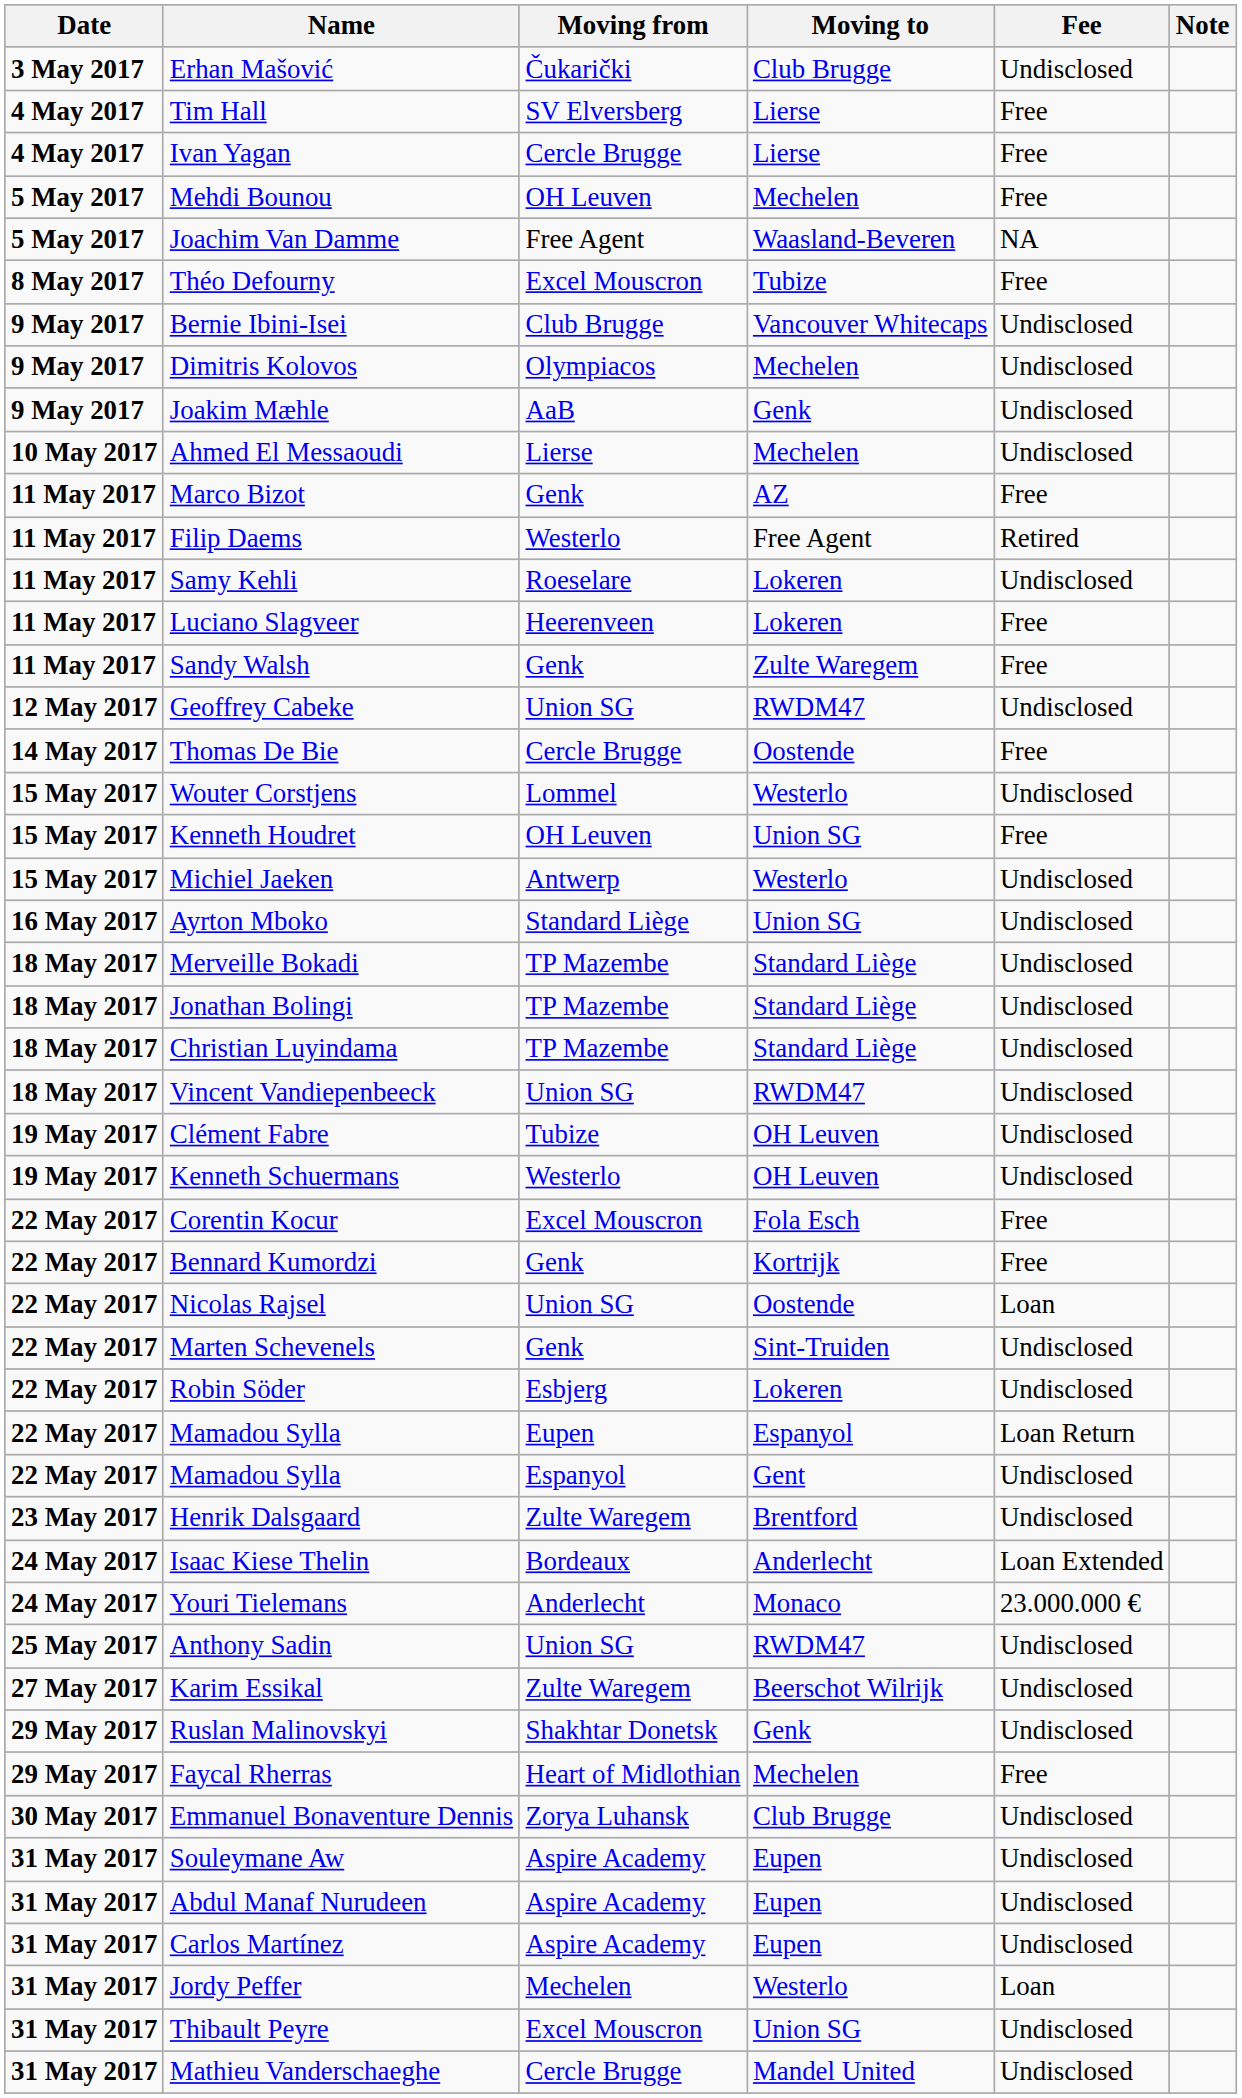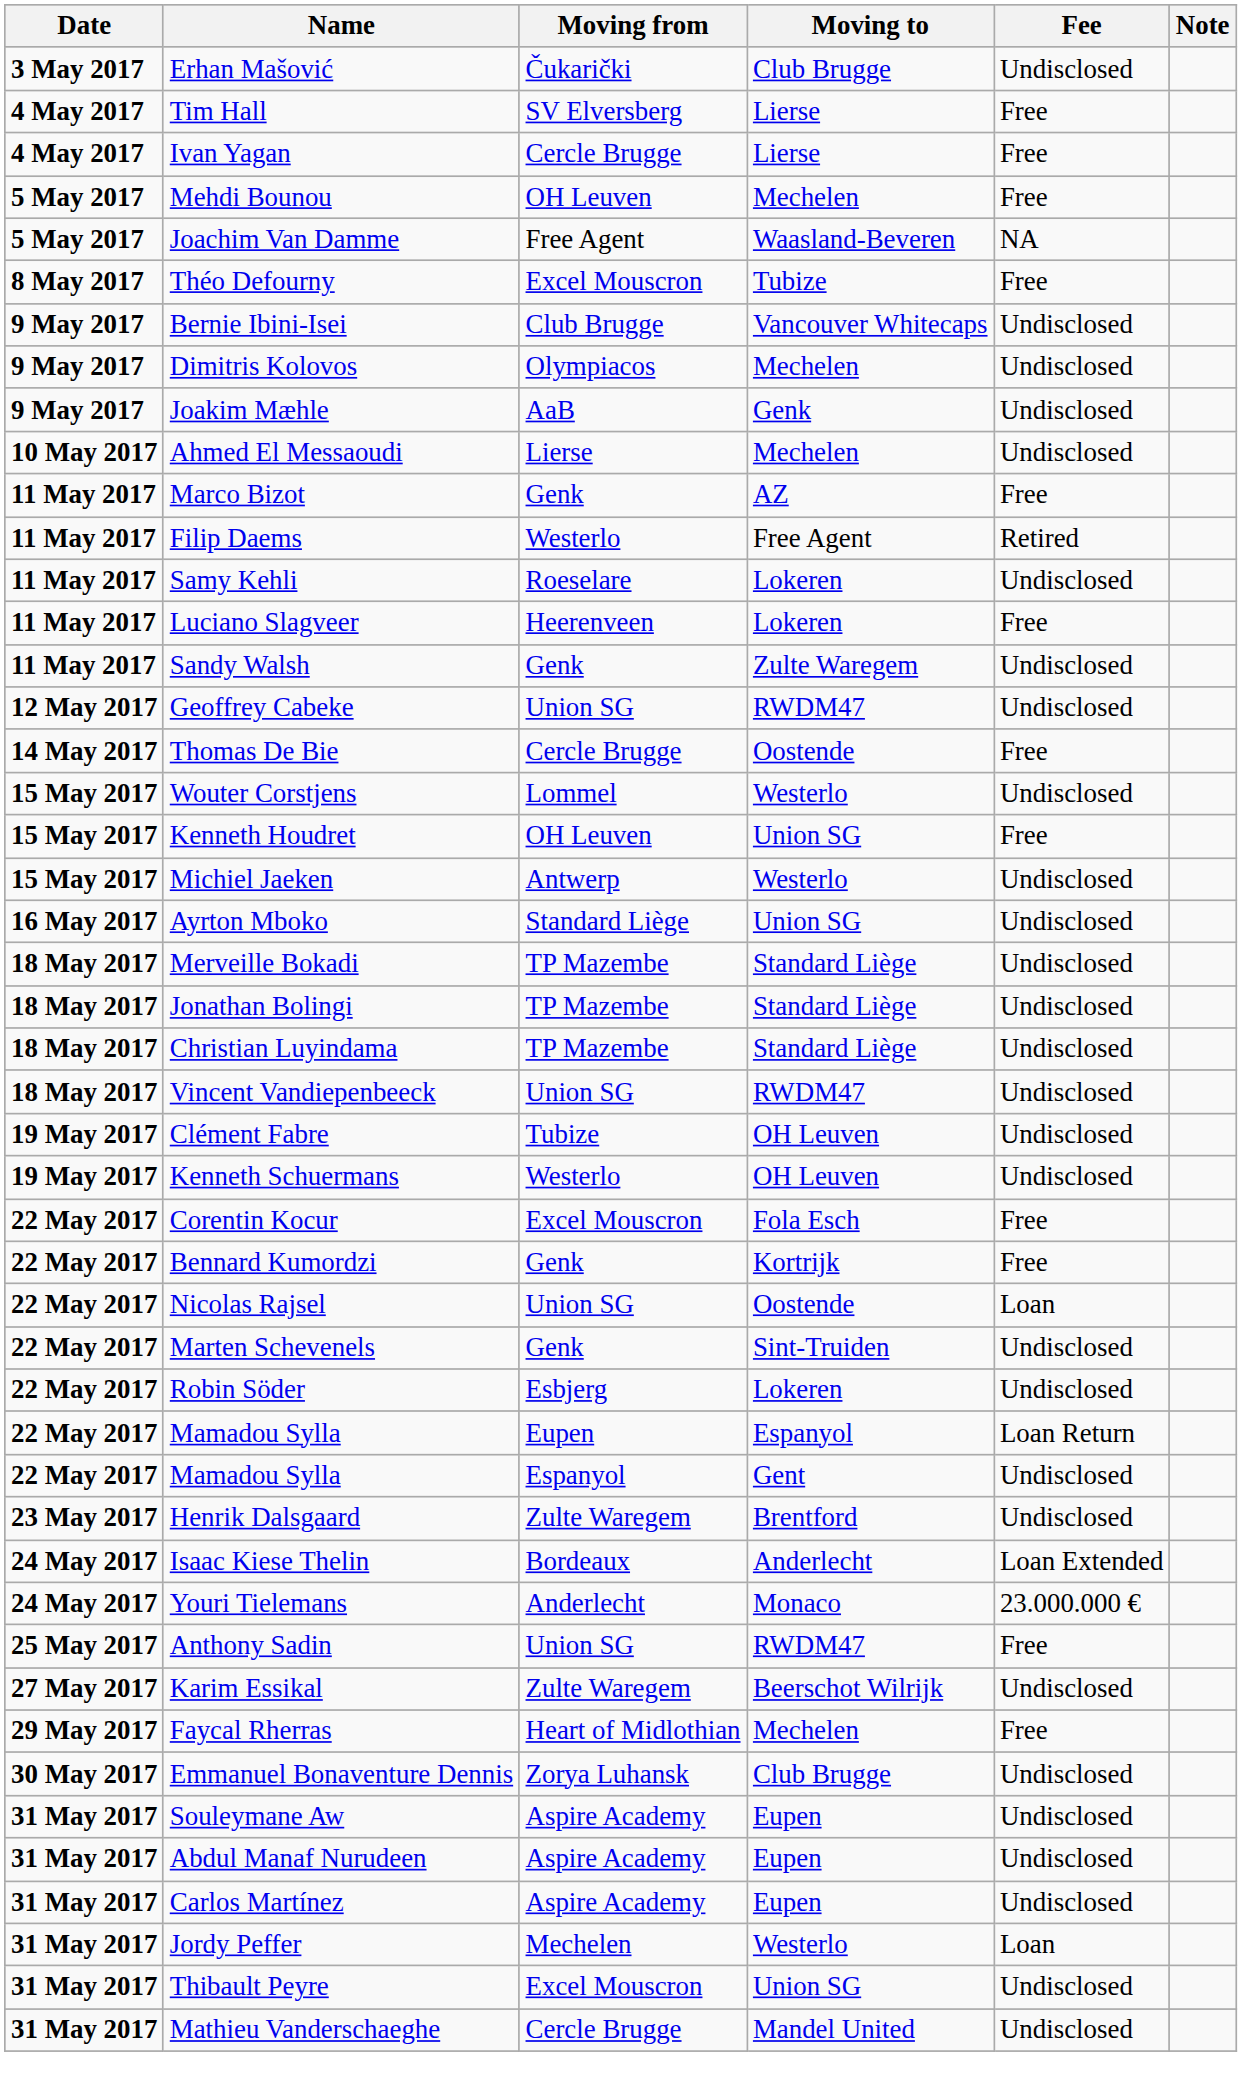 <table class="wikitable sortable">
 <tr>
 <th>Date</th>
 <th>Name</th>
 <th>Moving from</th>
 <th>Moving to</th>
 <th>Fee</th>
 <th>Note</th>
 </tr>
 <tr>
 <td><strong>3 May 2017</strong></td>
 <td> <a href='#'>Erhan Mašović</a></td>
 <td> <a href='#'>Čukarički</a></td>
 <td> <a href='#'>Club Brugge</a></td>
 <td>Undisclosed </td>
 <td></td>
 </tr>
 <tr>
 <td><strong>4 May 2017</strong></td>
 <td> <a href='#'>Tim Hall</a></td>
 <td> <a href='#'>SV Elversberg</a></td>
 <td> <a href='#'>Lierse</a></td>
 <td>Free </td>
 <td></td>
 </tr>
 <tr>
 <td><strong>4 May 2017</strong></td>
 <td> <a href='#'>Ivan Yagan</a></td>
 <td> <a href='#'>Cercle Brugge</a></td>
 <td> <a href='#'>Lierse</a></td>
 <td>Free </td>
 <td></td>
 </tr>
 <tr>
 <td><strong>5 May 2017</strong></td>
 <td> <a href='#'>Mehdi Bounou</a></td>
 <td> <a href='#'>OH Leuven</a></td>
 <td> <a href='#'>Mechelen</a></td>
 <td>Free </td>
 <td></td>
 </tr>
 <tr>
 <td><strong>5 May 2017</strong></td>
 <td> <a href='#'>Joachim Van Damme</a></td>
 <td>Free Agent</td>
 <td> <a href='#'>Waasland-Beveren</a></td>
 <td>NA </td>
 <td></td>
 </tr>
 <tr>
 <td><strong>8 May 2017</strong></td>
 <td> <a href='#'>Théo Defourny</a></td>
 <td> <a href='#'>Excel Mouscron</a></td>
 <td> <a href='#'>Tubize</a></td>
 <td>Free </td>
 <td></td>
 </tr>
 <tr>
 <td><strong>9 May 2017</strong></td>
 <td> <a href='#'>Bernie Ibini-Isei</a></td>
 <td> <a href='#'>Club Brugge</a></td>
 <td> <a href='#'>Vancouver Whitecaps</a></td>
 <td>Undisclosed </td>
 <td align=center></td>
 </tr>
 <tr>
 <td><strong>9 May 2017</strong></td>
 <td> <a href='#'>Dimitris Kolovos</a></td>
 <td> <a href='#'>Olympiacos</a></td>
 <td> <a href='#'>Mechelen</a></td>
 <td>Undisclosed </td>
 <td align=center></td>
 </tr>
 <tr>
 <td><strong>9 May 2017</strong></td>
 <td> <a href='#'>Joakim Mæhle</a></td>
 <td> <a href='#'>AaB</a></td>
 <td> <a href='#'>Genk</a></td>
 <td>Undisclosed </td>
 <td></td>
 </tr>
 <tr>
 <td><strong>10 May 2017</strong></td>
 <td> <a href='#'>Ahmed El Messaoudi</a></td>
 <td> <a href='#'>Lierse</a></td>
 <td> <a href='#'>Mechelen</a></td>
 <td>Undisclosed </td>
 <td align=center></td>
 </tr>
 <tr>
 <td><strong>11 May 2017</strong></td>
 <td> <a href='#'>Marco Bizot</a></td>
 <td> <a href='#'>Genk</a></td>
 <td> <a href='#'>AZ</a></td>
 <td>Free </td>
 <td></td>
 </tr>
 <tr>
 <td><strong>11 May 2017</strong></td>
 <td> <a href='#'>Filip Daems</a></td>
 <td> <a href='#'>Westerlo</a></td>
 <td>Free Agent</td>
 <td>Retired </td>
 <td></td>
 </tr>
 <tr>
 <td><strong>11 May 2017</strong></td>
 <td> <a href='#'>Samy Kehli</a></td>
 <td> <a href='#'>Roeselare</a></td>
 <td> <a href='#'>Lokeren</a></td>
 <td>Undisclosed </td>
 <td></td>
 </tr>
 <tr>
 <td><strong>11 May 2017</strong></td>
 <td> <a href='#'>Luciano Slagveer</a></td>
 <td> <a href='#'>Heerenveen</a></td>
 <td> <a href='#'>Lokeren</a></td>
 <td>Free </td>
 <td></td>
 </tr>
 <tr>
 <td><strong>11 May 2017</strong></td>
 <td> <a href='#'>Sandy Walsh</a></td>
 <td> <a href='#'>Genk</a></td>
 <td> <a href='#'>Zulte Waregem</a></td>
-<td>Free </td>
+<td>Undisclosed </td>
 <td></td>
 </tr>
 <tr>
 <td><strong>12 May 2017</strong></td>
 <td> <a href='#'>Geoffrey Cabeke</a></td>
 <td> <a href='#'>Union SG</a></td>
 <td> <a href='#'>RWDM47</a></td>
 <td>Undisclosed </td>
 <td></td>
 </tr>
 <tr>
 <td><strong>14 May 2017</strong></td>
 <td> <a href='#'>Thomas De Bie</a></td>
 <td> <a href='#'>Cercle Brugge</a></td>
 <td> <a href='#'>Oostende</a></td>
 <td>Free </td>
 <td></td>
 </tr>
 <tr>
 <td><strong>15 May 2017</strong></td>
 <td> <a href='#'>Wouter Corstjens</a></td>
 <td> <a href='#'>Lommel</a></td>
 <td> <a href='#'>Westerlo</a></td>
 <td>Undisclosed </td>
 <td></td>
 </tr>
 <tr>
 <td><strong>15 May 2017</strong></td>
 <td> <a href='#'>Kenneth Houdret</a></td>
 <td> <a href='#'>OH Leuven</a></td>
 <td> <a href='#'>Union SG</a></td>
 <td>Free </td>
 <td></td>
 </tr>
 <tr>
 <td><strong>15 May 2017</strong></td>
 <td> <a href='#'>Michiel Jaeken</a></td>
 <td> <a href='#'>Antwerp</a></td>
 <td> <a href='#'>Westerlo</a></td>
 <td>Undisclosed </td>
 <td align=center></td>
 </tr>
 <tr>
 <td><strong>16 May 2017</strong></td>
 <td> <a href='#'>Ayrton Mboko</a></td>
 <td> <a href='#'>Standard Liège</a></td>
 <td> <a href='#'>Union SG</a></td>
 <td>Undisclosed </td>
 <td></td>
 </tr>
 <tr>
 <td><strong>18 May 2017</strong></td>
 <td> <a href='#'>Merveille Bokadi</a></td>
 <td> <a href='#'>TP Mazembe</a></td>
 <td> <a href='#'>Standard Liège</a></td>
 <td>Undisclosed </td>
 <td align=center></td>
 </tr>
 <tr>
 <td><strong>18 May 2017</strong></td>
 <td> <a href='#'>Jonathan Bolingi</a></td>
 <td> <a href='#'>TP Mazembe</a></td>
 <td> <a href='#'>Standard Liège</a></td>
 <td>Undisclosed </td>
 <td align=center></td>
 </tr>
 <tr>
 <td><strong>18 May 2017</strong></td>
 <td> <a href='#'>Christian Luyindama</a></td>
 <td> <a href='#'>TP Mazembe</a></td>
 <td> <a href='#'>Standard Liège</a></td>
 <td>Undisclosed </td>
 <td align=center></td>
 </tr>
 <tr>
 <td><strong>18 May 2017</strong></td>
 <td> <a href='#'>Vincent Vandiepenbeeck</a></td>
 <td> <a href='#'>Union SG</a></td>
 <td> <a href='#'>RWDM47</a></td>
 <td>Undisclosed </td>
 <td></td>
 </tr>
 <tr>
 <td><strong>19 May 2017</strong></td>
 <td> <a href='#'>Clément Fabre</a></td>
 <td> <a href='#'>Tubize</a></td>
 <td> <a href='#'>OH Leuven</a></td>
 <td>Undisclosed </td>
 <td></td>
 </tr>
 <tr>
 <td><strong>19 May 2017</strong></td>
 <td> <a href='#'>Kenneth Schuermans</a></td>
 <td> <a href='#'>Westerlo</a></td>
 <td> <a href='#'>OH Leuven</a></td>
 <td>Undisclosed </td>
 <td></td>
 </tr>
 <tr>
 <td><strong>22 May 2017</strong></td>
 <td> <a href='#'>Corentin Kocur</a></td>
 <td> <a href='#'>Excel Mouscron</a></td>
 <td> <a href='#'>Fola Esch</a></td>
 <td>Free </td>
 <td align=center></td>
 </tr>
 <tr>
 <td><strong>22 May 2017</strong></td>
 <td> <a href='#'>Bennard Kumordzi</a></td>
 <td> <a href='#'>Genk</a></td>
 <td> <a href='#'>Kortrijk</a></td>
 <td>Free </td>
 <td></td>
 </tr>
 <tr>
 <td><strong>22 May 2017</strong></td>
 <td> <a href='#'>Nicolas Rajsel</a></td>
 <td> <a href='#'>Union SG</a></td>
 <td> <a href='#'>Oostende</a></td>
 <td>Loan </td>
 <td></td>
 </tr>
 <tr>
 <td><strong>22 May 2017</strong></td>
 <td> <a href='#'>Marten Schevenels</a></td>
 <td> <a href='#'>Genk</a></td>
 <td> <a href='#'>Sint-Truiden</a></td>
 <td>Undisclosed </td>
 <td></td>
 </tr>
 <tr>
 <td><strong>22 May 2017</strong></td>
 <td> <a href='#'>Robin Söder</a></td>
 <td> <a href='#'>Esbjerg</a></td>
 <td> <a href='#'>Lokeren</a></td>
 <td>Undisclosed </td>
 <td></td>
 </tr>
 <tr>
 <td><strong>22 May 2017</strong></td>
 <td> <a href='#'>Mamadou Sylla</a></td>
 <td> <a href='#'>Eupen</a></td>
 <td> <a href='#'>Espanyol</a></td>
 <td>Loan Return </td>
 <td></td>
 </tr>
 <tr>
 <td><strong>22 May 2017</strong></td>
 <td> <a href='#'>Mamadou Sylla</a></td>
 <td> <a href='#'>Espanyol</a></td>
 <td> <a href='#'>Gent</a></td>
 <td>Undisclosed </td>
 <td></td>
 </tr>
 <tr>
 <td><strong>23 May 2017</strong></td>
 <td> <a href='#'>Henrik Dalsgaard</a></td>
 <td> <a href='#'>Zulte Waregem</a></td>
 <td> <a href='#'>Brentford</a></td>
 <td>Undisclosed </td>
 <td></td>
 </tr>
 <tr>
 <td><strong>24 May 2017</strong></td>
 <td> <a href='#'>Isaac Kiese Thelin</a></td>
 <td> <a href='#'>Bordeaux</a></td>
 <td> <a href='#'>Anderlecht</a></td>
 <td>Loan Extended </td>
 <td align=center></td>
 </tr>
 <tr>
 <td><strong>24 May 2017</strong></td>
 <td> <a href='#'>Youri Tielemans</a></td>
 <td> <a href='#'>Anderlecht</a></td>
 <td> <a href='#'>Monaco</a></td>
 <td>23.000.000 € </td>
 <td></td>
 </tr>
 <tr>
 <td><strong>25 May 2017</strong></td>
 <td> <a href='#'>Anthony Sadin</a></td>
 <td> <a href='#'>Union SG</a></td>
 <td> <a href='#'>RWDM47</a></td>
-<td>Undisclosed </td>
+<td>Free </td>
 <td></td>
 </tr>
 <tr>
 <td><strong>27 May 2017</strong></td>
 <td> <a href='#'>Karim Essikal</a></td>
 <td> <a href='#'>Zulte Waregem</a></td>
 <td> <a href='#'>Beerschot Wilrijk</a></td>
-<td>Undisclosed </td>
-<td align=center></td>
-</tr>
-<tr>
-<td><strong>29 May 2017</strong></td>
-<td> <a href='#'>Ruslan Malinovskyi</a></td>
-<td> <a href='#'>Shakhtar Donetsk</a></td>
-<td> <a href='#'>Genk</a></td>
 <td>Undisclosed </td>
 <td align=center></td>
 </tr>
 <tr>
 <td><strong>29 May 2017</strong></td>
 <td> <a href='#'>Faycal Rherras</a></td>
 <td> <a href='#'>Heart of Midlothian</a></td>
 <td> <a href='#'>Mechelen</a></td>
 <td>Free </td>
 <td></td>
 </tr>
 <tr>
 <td><strong>30 May 2017</strong></td>
 <td> <a href='#'>Emmanuel Bonaventure Dennis</a></td>
 <td> <a href='#'>Zorya Luhansk</a></td>
 <td> <a href='#'>Club Brugge</a></td>
 <td>Undisclosed </td>
 <td></td>
 </tr>
 <tr>
 <td><strong>31 May 2017</strong></td>
 <td> <a href='#'>Souleymane Aw</a></td>
 <td> <a href='#'>Aspire Academy</a></td>
 <td> <a href='#'>Eupen</a></td>
 <td>Undisclosed </td>
 <td></td>
 </tr>
 <tr>
 <td><strong>31 May 2017</strong></td>
 <td> <a href='#'>Abdul Manaf Nurudeen</a></td>
 <td> <a href='#'>Aspire Academy</a></td>
 <td> <a href='#'>Eupen</a></td>
 <td>Undisclosed </td>
 <td></td>
 </tr>
 <tr>
 <td><strong>31 May 2017</strong></td>
 <td> <a href='#'>Carlos Martínez</a></td>
 <td> <a href='#'>Aspire Academy</a></td>
 <td> <a href='#'>Eupen</a></td>
 <td>Undisclosed </td>
 <td></td>
 </tr>
 <tr>
 <td><strong>31 May 2017</strong></td>
 <td> <a href='#'>Jordy Peffer</a></td>
 <td> <a href='#'>Mechelen</a></td>
 <td> <a href='#'>Westerlo</a></td>
 <td>Loan </td>
 <td></td>
 </tr>
 <tr>
 <td><strong>31 May 2017</strong></td>
 <td> <a href='#'>Thibault Peyre</a></td>
 <td> <a href='#'>Excel Mouscron</a></td>
 <td> <a href='#'>Union SG</a></td>
 <td>Undisclosed </td>
 <td></td>
 </tr>
 <tr>
 <td><strong>31 May 2017</strong></td>
 <td> <a href='#'>Mathieu Vanderschaeghe</a></td>
 <td> <a href='#'>Cercle Brugge</a></td>
 <td> <a href='#'>Mandel United</a></td>
 <td>Undisclosed </td>
 <td></td>
 </tr>
 </table>
